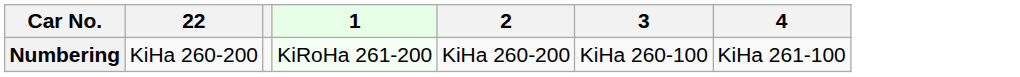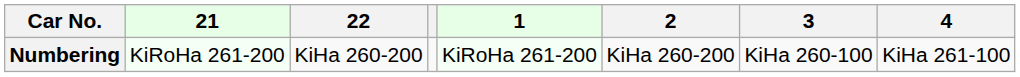 <table class="wikitable">
 <tr>
 <th>Car No.</th>
+<th style="background: #E6FFE6">21</th>
 <th>22</th>
 <th></th>
 <th style="background: #E6FFE6">1</th>
 <th>2</th>
 <th>3</th>
 <th>4</th>
 </tr>
 <tr>
 <th>Numbering</th>
+<td style="background: #F5FFF5">KiRoHa 261-200</td>
 <td>KiHa 260-200</td>
 <td></td>
 <td style="background: #F5FFF5">KiRoHa 261-200</td>
 <td>KiHa 260-200</td>
 <td>KiHa 260-100</td>
 <td>KiHa 261-100</td>
 </tr>
 </table>
